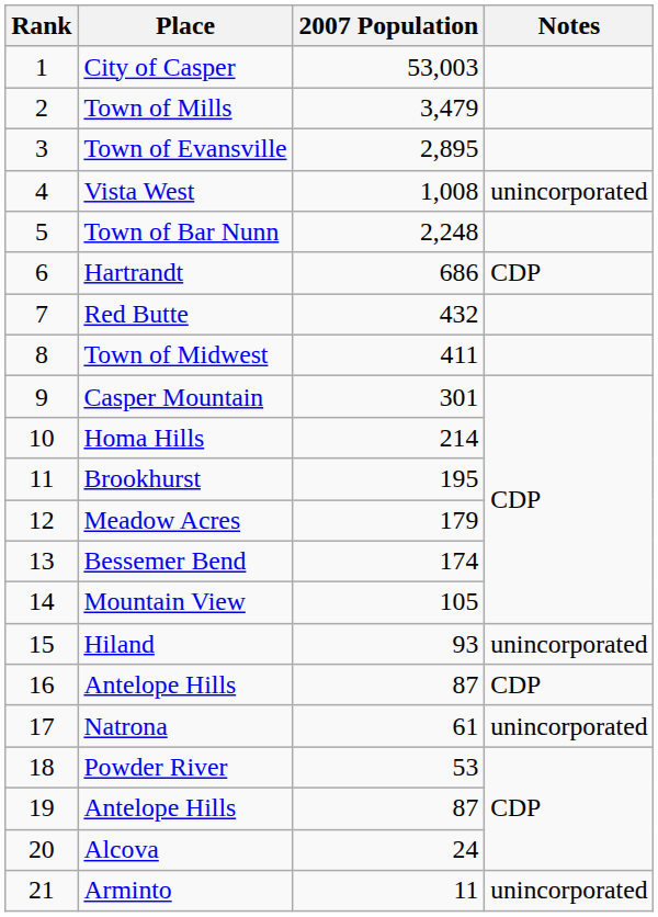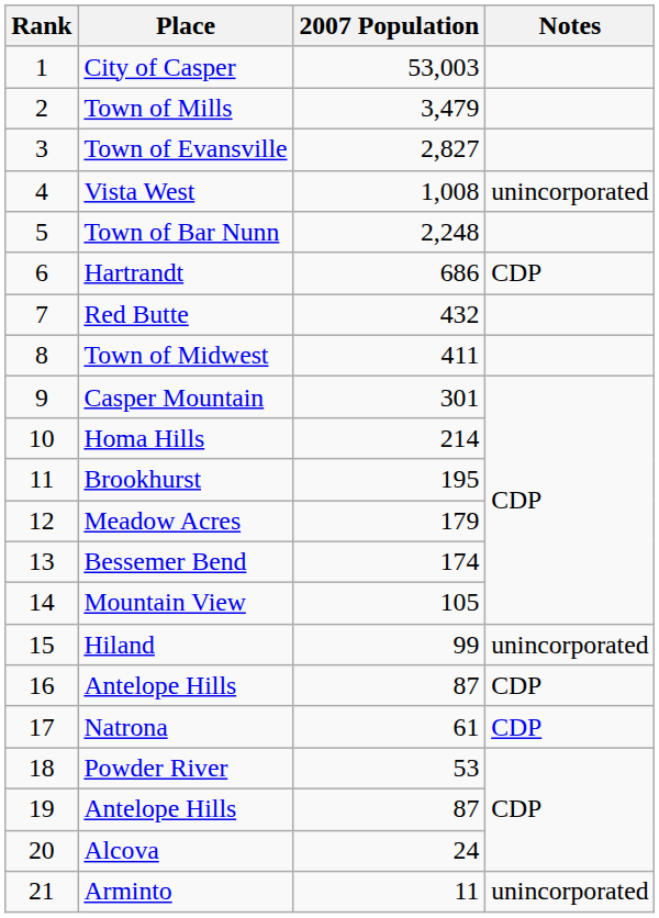 <table class="wikitable sortable">
 <tr>
 <th>Rank</th>
 <th>Place</th>
 <th>2007 Population</th>
 <th>Notes</th>
 </tr>
 <tr>
 <td align=center>1</td>
 <td><a href='#'>City of Casper</a></td>
 <td align=right>53,003</td>
 <td></td>
 </tr>
 <tr>
 <td align=center>2</td>
 <td><a href='#'>Town of Mills</a></td>
 <td align=right>3,479</td>
 <td></td>
 </tr>
 <tr>
 <td align=center>3</td>
 <td><a href='#'>Town of Evansville</a></td>
-<td align=right>2,895</td>
+<td align=right>2,827</td>
 <td></td>
 </tr>
 <tr>
 <td align=center>4</td>
 <td><a href='#'>Vista West</a></td>
 <td align=right>1,008</td>
 <td>unincorporated</td>
 </tr>
 <tr>
 <td align=center>5</td>
 <td><a href='#'>Town of Bar Nunn</a></td>
 <td align=right>2,248</td>
 <td></td>
 </tr>
 <tr>
 <td align=center>6</td>
 <td><a href='#'>Hartrandt</a></td>
 <td align=right>686</td>
 <td>CDP</td>
 </tr>
 <tr>
 <td align=center>7</td>
 <td><a href='#'>Red Butte</a></td>
 <td align=right>432</td>
 <td></td>
 </tr>
 <tr>
 <td align=center>8</td>
 <td><a href='#'>Town of Midwest</a></td>
 <td align=right>411</td>
 <td></td>
 </tr>
 <tr>
 <td align=center>9</td>
 <td><a href='#'>Casper Mountain</a></td>
 <td align=right>301</td>
 <td rowspan=6>CDP</td>
 </tr>
 <tr>
 <td align=center>10</td>
 <td><a href='#'>Homa Hills</a></td>
 <td align=right>214</td>
 </tr>
 <tr>
 <td align=center>11</td>
 <td><a href='#'>Brookhurst</a></td>
 <td align=right>195</td>
 </tr>
 <tr>
 <td align=center>12</td>
 <td><a href='#'>Meadow Acres</a></td>
 <td align=right>179</td>
 </tr>
 <tr>
 <td align=center>13</td>
 <td><a href='#'>Bessemer Bend</a></td>
 <td align=right>174</td>
 </tr>
 <tr>
 <td align=center>14</td>
 <td><a href='#'>Mountain View</a></td>
 <td align=right>105</td>
 </tr>
 <tr>
 <td align=center>15</td>
 <td><a href='#'>Hiland</a></td>
-<td align=right>93</td>
+<td align=right>99</td>
 <td>unincorporated</td>
 </tr>
 <tr>
 <td align=center>16</td>
 <td><a href='#'>Antelope Hills</a></td>
 <td align=right>87</td>
 <td>CDP</td>
 </tr>
 <tr>
 <td align=center>17</td>
 <td><a href='#'>Natrona</a></td>
 <td align=right>61</td>
-<td>unincorporated</td>
+<td><a href='#'>CDP</a></td>
 </tr>
 <tr>
 <td align=center>18</td>
 <td><a href='#'>Powder River</a></td>
 <td align=right>53</td>
 <td rowspan=3>CDP</td>
 </tr>
 <tr>
 <td align=center>19</td>
 <td><a href='#'>Antelope Hills</a></td>
 <td align=right>87</td>
 </tr>
 <tr>
 <td align=center>20</td>
 <td><a href='#'>Alcova</a></td>
 <td align=right>24</td>
 </tr>
 <tr>
 <td align=center>21</td>
 <td><a href='#'>Arminto</a></td>
 <td align=right>11</td>
 <td>unincorporated</td>
 </tr>
 </table>
